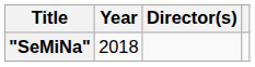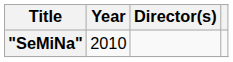 <table class="wikitable plainrowheaders" style="text-align:center">
 <tr>
 <th scope="col">Title</th>
 <th scope="col">Year</th>
 <th scope="col">Director(s)</th>
 <th scope="col"></th>
 </tr>
 <tr>
 <th scope="row">"SeMiNa"</th>
-<td>2018</td>
+<td>2010</td>
 <td></td>
 <td></td>
 </tr>
 <tr>
 </tr>
 </table>
